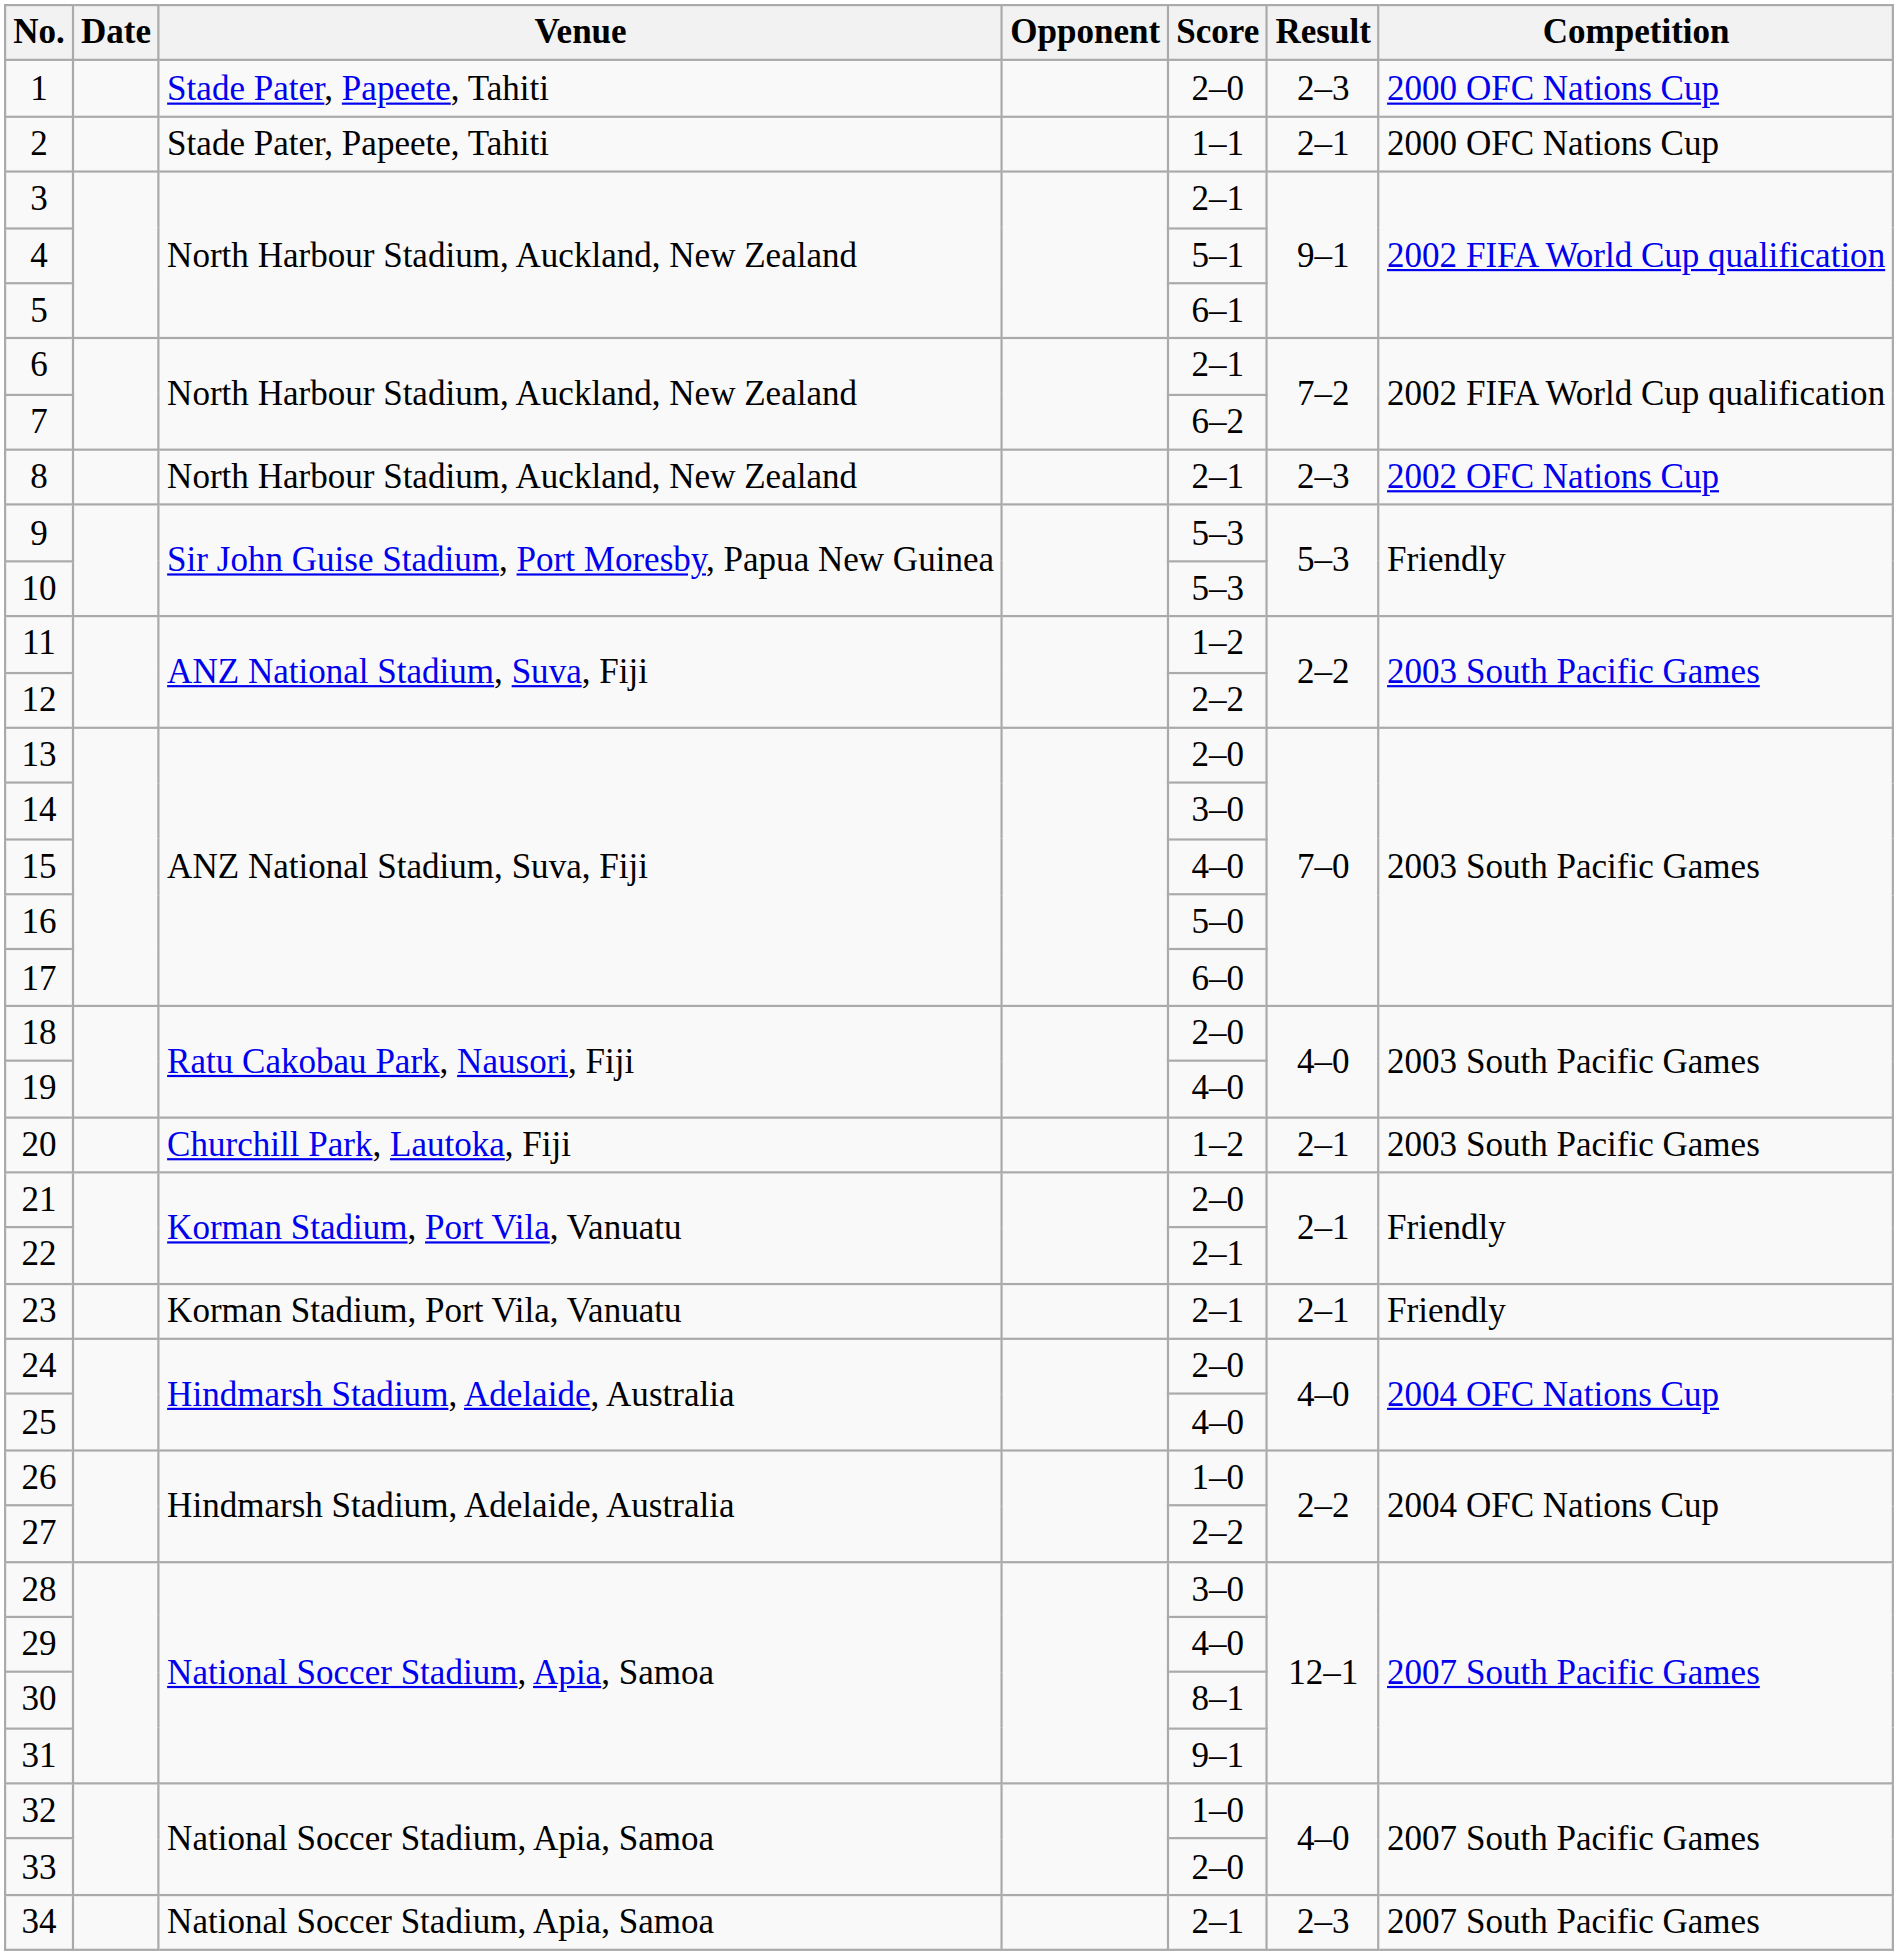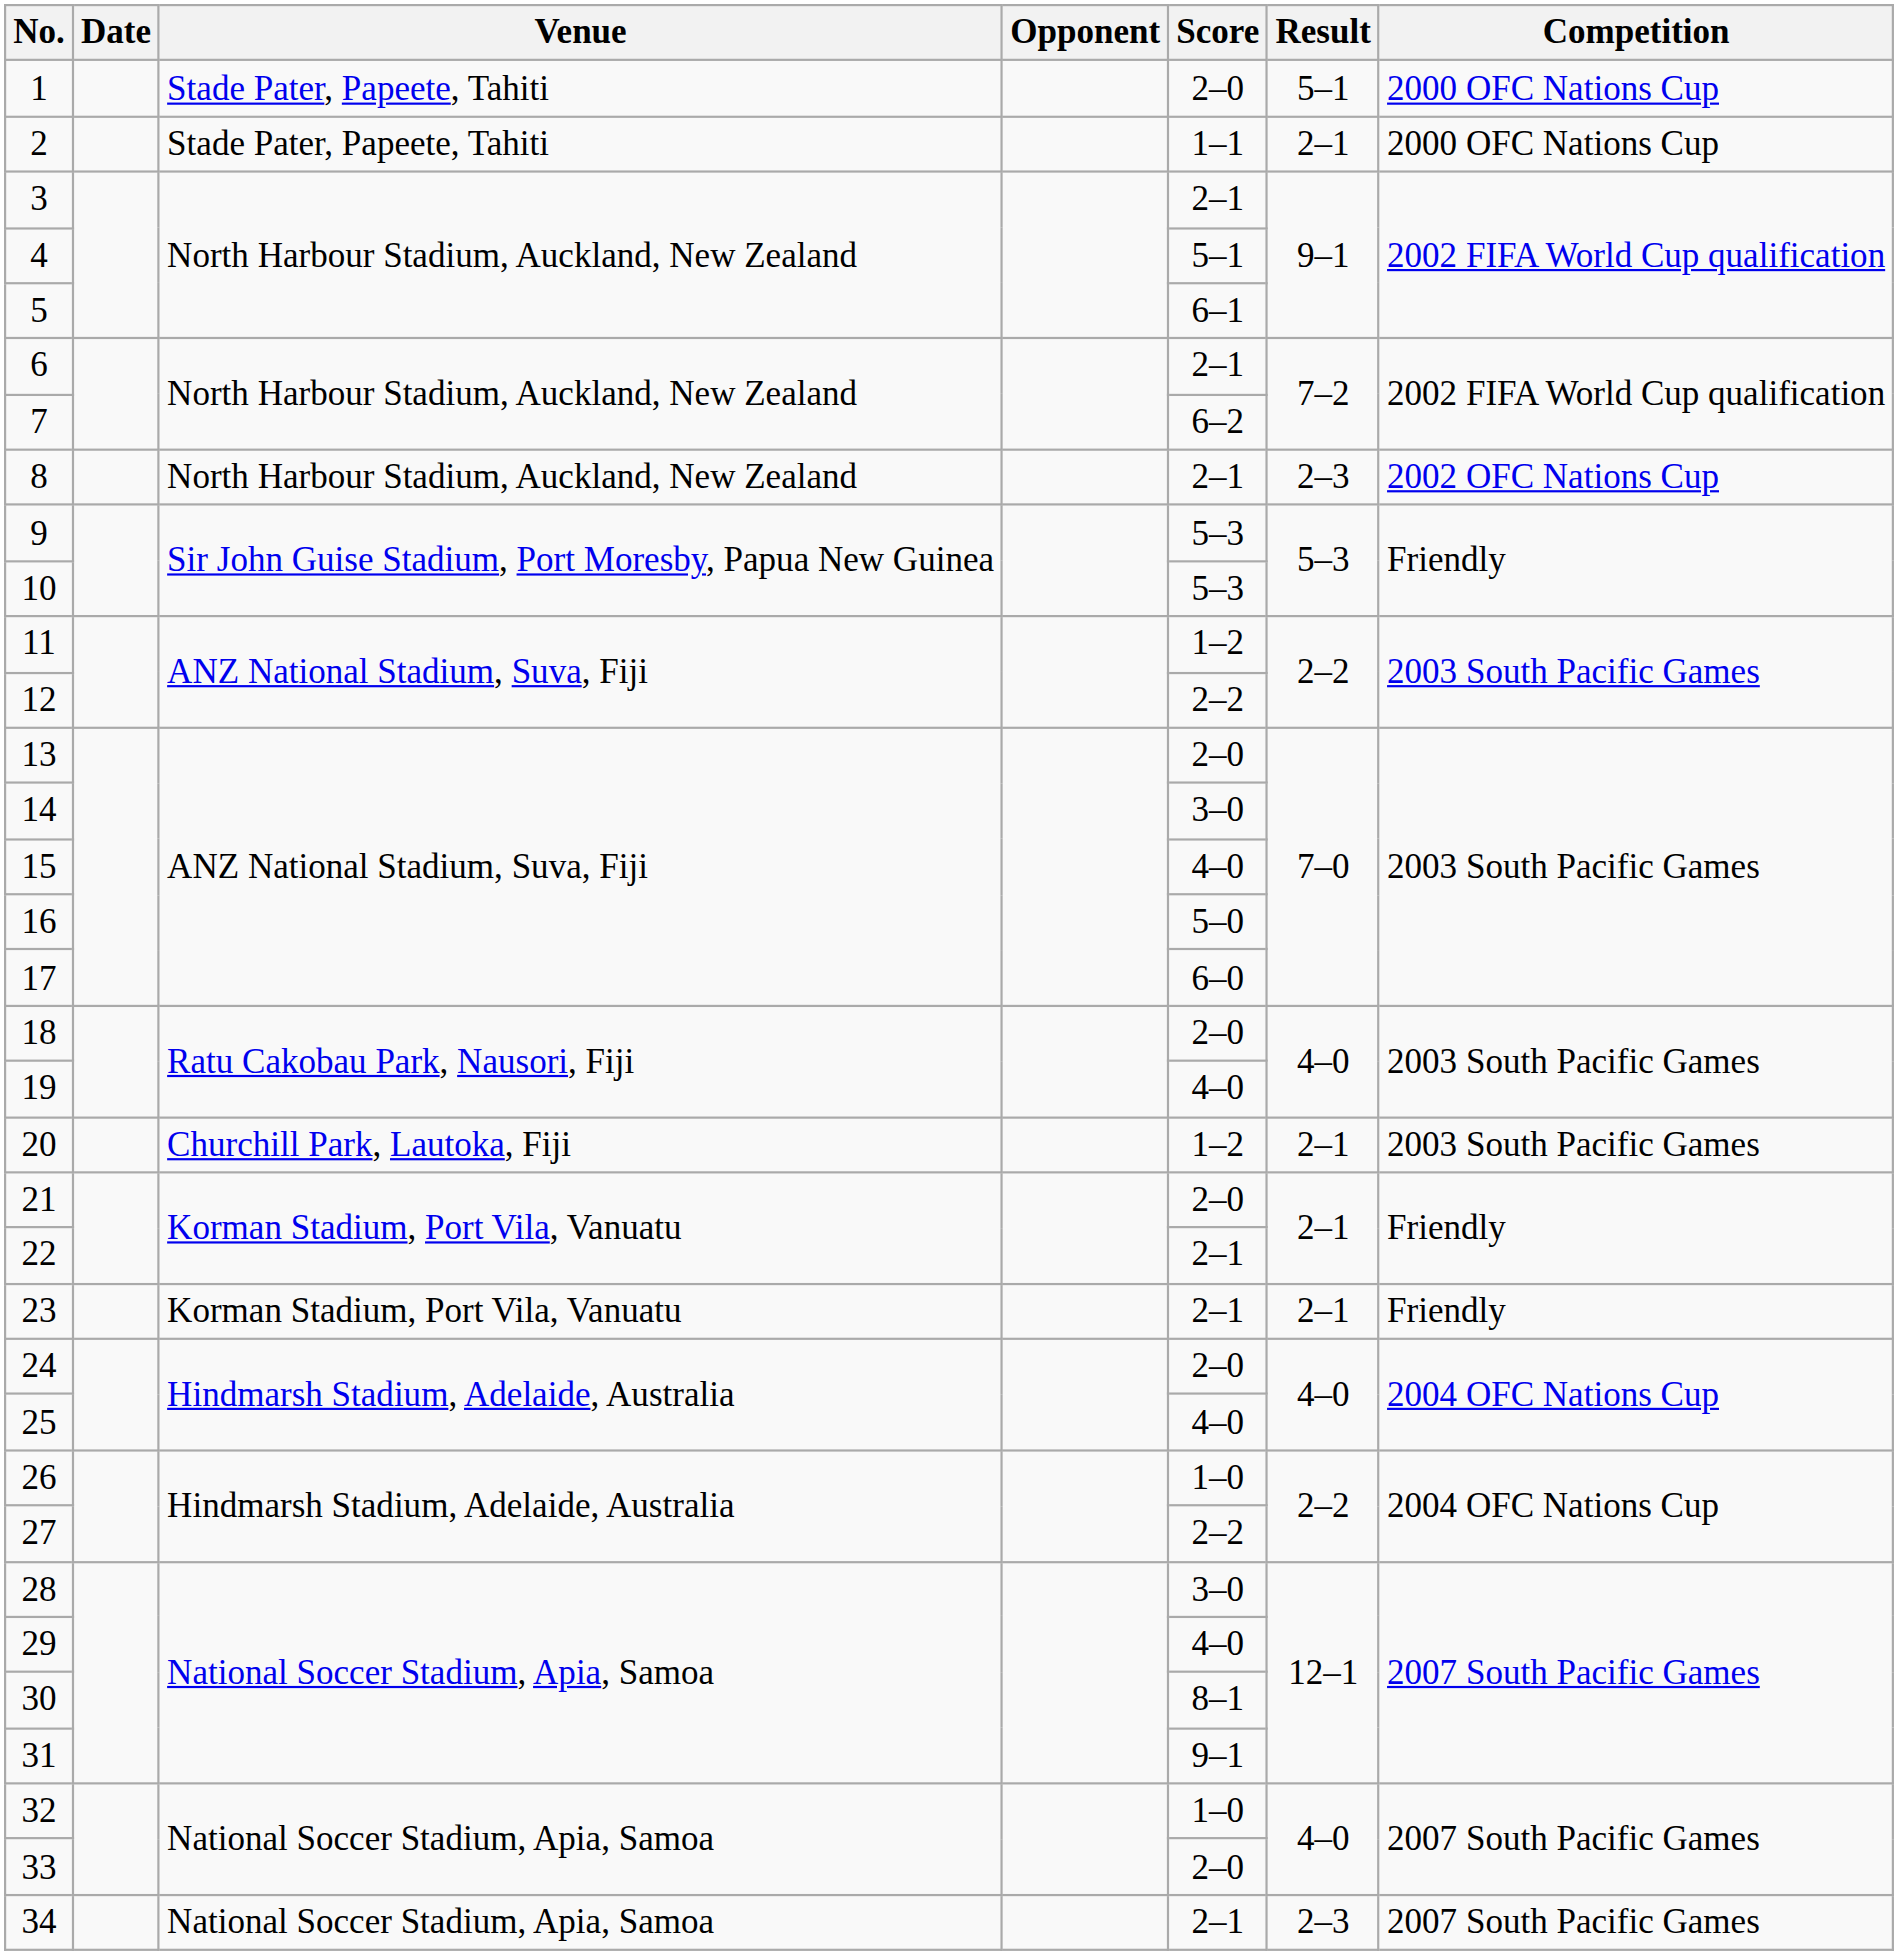 <table class="wikitable sortable">
 <tr>
 <th scope="col">No.</th>
 <th scope="col">Date</th>
 <th scope="col">Venue</th>
 <th scope="col">Opponent</th>
 <th scope="col">Score</th>
 <th scope="col">Result</th>
 <th scope="col">Competition</th>
 </tr>
 <tr>
 <td style="text-align:center">1</td>
 <td></td>
 <td><a href='#'>Stade Pater</a>, <a href='#'>Papeete</a>, Tahiti</td>
 <td></td>
 <td style="text-align:center">2–0</td>
-<td style="text-align:center">2–3</td>
+<td style="text-align:center">5–1</td>
 <td><a href='#'>2000 OFC Nations Cup</a></td>
 </tr>
 <tr>
 <td style="text-align:center">2</td>
 <td></td>
 <td>Stade Pater, Papeete, Tahiti</td>
 <td></td>
 <td style="text-align:center">1–1</td>
 <td style="text-align:center">2–1</td>
 <td>2000 OFC Nations Cup</td>
 </tr>
 <tr>
 <td style="text-align:center">3</td>
 <td rowspan=3></td>
 <td rowspan=3>North Harbour Stadium, Auckland, New Zealand</td>
 <td rowspan=3></td>
 <td style="text-align:center">2–1</td>
 <td align="center" rowspan=3>9–1</td>
 <td rowspan=3><a href='#'>2002 FIFA World Cup qualification</a></td>
 </tr>
 <tr>
 <td style="text-align:center">4</td>
 <td style="text-align:center">5–1</td>
 </tr>
 <tr>
 <td style="text-align:center">5</td>
 <td style="text-align:center">6–1</td>
 </tr>
 <tr>
 <td style="text-align:center">6</td>
 <td rowspan="2"></td>
 <td rowspan="2">North Harbour Stadium, Auckland, New Zealand</td>
 <td rowspan="2"></td>
 <td style="text-align:center">2–1</td>
 <td rowspan="2" style="text-align:center">7–2</td>
 <td rowspan="2">2002 FIFA World Cup qualification</td>
 </tr>
 <tr>
 <td style="text-align:center">7</td>
 <td style="text-align:center">6–2</td>
 </tr>
 <tr>
 <td style="text-align:center">8</td>
 <td></td>
 <td>North Harbour Stadium, Auckland, New Zealand</td>
 <td></td>
 <td style="text-align:center">2–1</td>
 <td style="text-align:center">2–3</td>
 <td><a href='#'>2002 OFC Nations Cup</a></td>
 </tr>
 <tr>
 <td style="text-align:center">9</td>
 <td rowspan="2"></td>
 <td rowspan="2"><a href='#'>Sir John Guise Stadium</a>, <a href='#'>Port Moresby</a>, Papua New Guinea</td>
 <td rowspan="2"></td>
 <td style="text-align:center">5–3</td>
 <td rowspan="2" style="text-align:center">5–3</td>
 <td rowspan="2">Friendly</td>
 </tr>
 <tr>
 <td style="text-align:center">10</td>
 <td style="text-align:center">5–3</td>
 </tr>
 <tr>
 <td style="text-align:center">11</td>
 <td rowspan="2"></td>
 <td rowspan="2"><a href='#'>ANZ National Stadium</a>, <a href='#'>Suva</a>, Fiji</td>
 <td rowspan="2"></td>
 <td style="text-align:center">1–2</td>
 <td rowspan="2" style="text-align:center">2–2</td>
 <td rowspan="2"><a href='#'>2003 South Pacific Games</a></td>
 </tr>
 <tr>
 <td style="text-align:center">12</td>
 <td style="text-align:center">2–2</td>
 </tr>
 <tr>
 <td style="text-align:center">13</td>
 <td rowspan="5"></td>
 <td rowspan="5">ANZ National Stadium, Suva, Fiji</td>
 <td rowspan="5"></td>
 <td style="text-align:center">2–0</td>
 <td rowspan="5" style="text-align:center">7–0</td>
 <td rowspan="5">2003 South Pacific Games</td>
 </tr>
 <tr>
 <td style="text-align:center">14</td>
 <td style="text-align:center">3–0</td>
 </tr>
 <tr>
 <td style="text-align:center">15</td>
 <td style="text-align:center">4–0</td>
 </tr>
 <tr>
 <td style="text-align:center">16</td>
 <td style="text-align:center">5–0</td>
 </tr>
 <tr>
 <td style="text-align:center">17</td>
 <td style="text-align:center">6–0</td>
 </tr>
 <tr>
 <td style="text-align:center">18</td>
 <td rowspan="2"></td>
 <td rowspan="2"><a href='#'>Ratu Cakobau Park</a>, <a href='#'>Nausori</a>, Fiji</td>
 <td rowspan="2"></td>
 <td style="text-align:center">2–0</td>
 <td rowspan="2" style="text-align:center">4–0</td>
 <td rowspan="2">2003 South Pacific Games</td>
 </tr>
 <tr>
 <td style="text-align:center">19</td>
 <td style="text-align:center">4–0</td>
 </tr>
 <tr>
 <td style="text-align:center">20</td>
 <td></td>
 <td><a href='#'>Churchill Park</a>, <a href='#'>Lautoka</a>, Fiji</td>
 <td></td>
 <td style="text-align:center">1–2</td>
 <td style="text-align:center">2–1</td>
 <td>2003 South Pacific Games</td>
 </tr>
 <tr>
 <td style="text-align:center">21</td>
 <td rowspan="2"></td>
 <td rowspan="2"><a href='#'>Korman Stadium</a>, <a href='#'>Port Vila</a>, Vanuatu</td>
 <td rowspan="2"></td>
 <td style="text-align:center">2–0</td>
 <td rowspan="2" style="text-align:center">2–1</td>
 <td rowspan="2">Friendly</td>
 </tr>
 <tr>
 <td style="text-align:center">22</td>
 <td style="text-align:center">2–1</td>
 </tr>
 <tr>
 <td style="text-align:center">23</td>
 <td></td>
 <td>Korman Stadium, Port Vila, Vanuatu</td>
 <td></td>
 <td style="text-align:center">2–1</td>
 <td style="text-align:center">2–1</td>
 <td>Friendly</td>
 </tr>
 <tr>
 <td style="text-align:center">24</td>
 <td rowspan="2"></td>
 <td rowspan="2"><a href='#'>Hindmarsh Stadium</a>, <a href='#'>Adelaide</a>, Australia</td>
 <td rowspan="2"></td>
 <td style="text-align:center">2–0</td>
 <td rowspan="2" style="text-align:center">4–0</td>
 <td rowspan="2"><a href='#'>2004 OFC Nations Cup</a></td>
 </tr>
 <tr>
 <td style="text-align:center">25</td>
 <td style="text-align:center">4–0</td>
 </tr>
 <tr>
 <td style="text-align:center">26</td>
 <td rowspan="2"></td>
 <td rowspan="2">Hindmarsh Stadium, Adelaide, Australia</td>
 <td rowspan="2"></td>
 <td style="text-align:center">1–0</td>
 <td rowspan="2" style="text-align:center">2–2</td>
 <td rowspan="2">2004 OFC Nations Cup</td>
 </tr>
 <tr>
 <td style="text-align:center">27</td>
 <td style="text-align:center">2–2</td>
 </tr>
 <tr>
 <td style="text-align:center">28</td>
 <td rowspan="4"></td>
 <td rowspan="4"><a href='#'>National Soccer Stadium</a>, <a href='#'>Apia</a>, Samoa</td>
 <td rowspan="4"></td>
 <td style="text-align:center">3–0</td>
 <td rowspan="4" style="text-align:center">12–1</td>
 <td rowspan="4"><a href='#'>2007 South Pacific Games</a></td>
 </tr>
 <tr>
 <td style="text-align:center">29</td>
 <td style="text-align:center">4–0</td>
 </tr>
 <tr>
 <td style="text-align:center">30</td>
 <td style="text-align:center">8–1</td>
 </tr>
 <tr>
 <td style="text-align:center">31</td>
 <td style="text-align:center">9–1</td>
 </tr>
 <tr>
 <td style="text-align:center">32</td>
 <td rowspan="2"></td>
 <td rowspan="2">National Soccer Stadium, Apia, Samoa</td>
 <td rowspan="2"></td>
 <td style="text-align:center">1–0</td>
 <td rowspan="2" style="text-align:center">4–0</td>
 <td rowspan="2">2007 South Pacific Games</td>
 </tr>
 <tr>
 <td style="text-align:center">33</td>
 <td style="text-align:center">2–0</td>
 </tr>
 <tr>
 <td style="text-align:center">34</td>
 <td></td>
 <td>National Soccer Stadium, Apia, Samoa</td>
 <td></td>
 <td style="text-align:center">2–1</td>
 <td style="text-align:center">2–3</td>
 <td>2007 South Pacific Games</td>
 </tr>
 </table>
